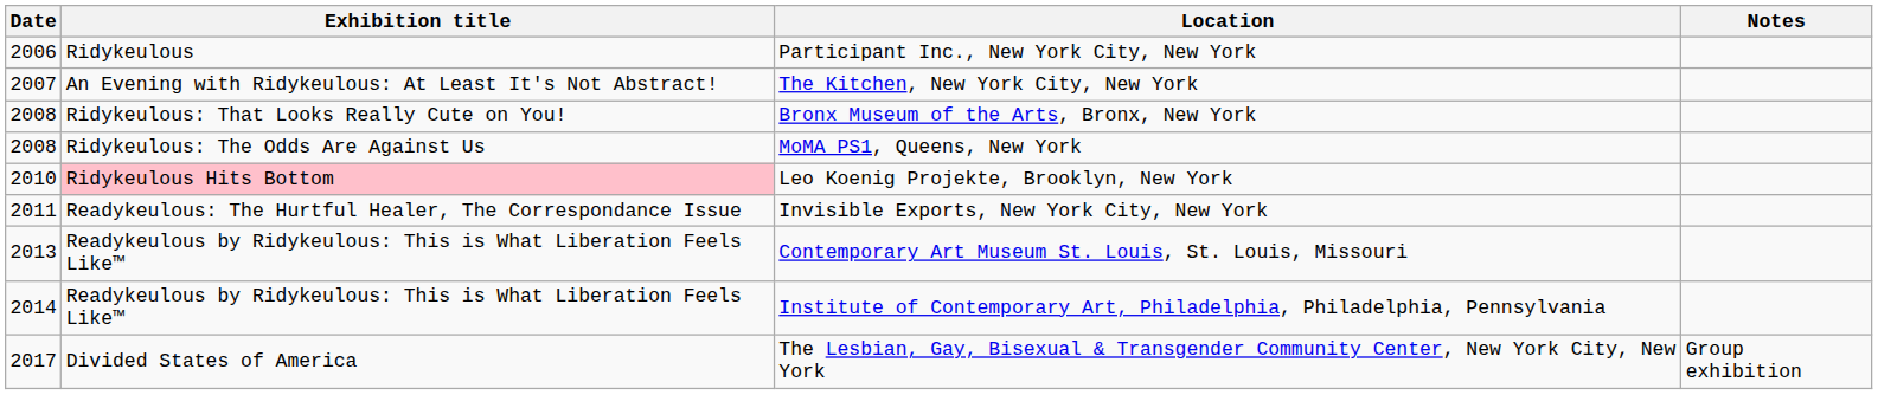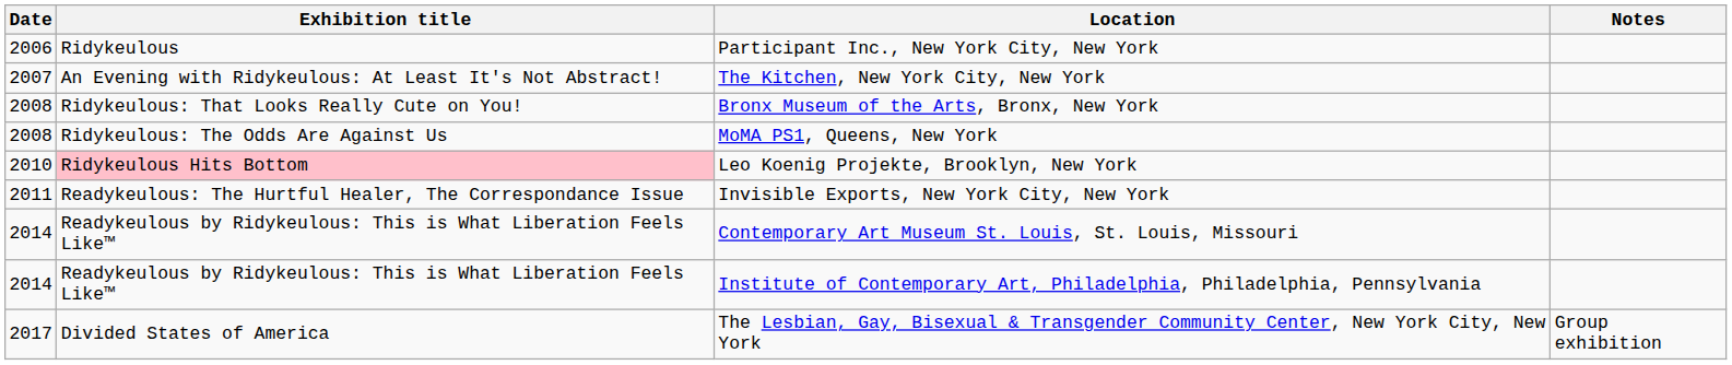 <table class="wikitable sortable">
 <tr>
 <th>Date</th>
 <th>Exhibition title</th>
 <th>Location</th>
 <th>Notes</th>
 </tr>
 <tr>
 <td>2006</td>
 <td>Ridykeulous</td>
 <td>Participant Inc., New York City, New York</td>
 <td></td>
 </tr>
 <tr>
 <td>2007</td>
 <td>An Evening with Ridykeulous: At Least It's Not Abstract!</td>
 <td><a href='#'>The Kitchen</a>, New York City, New York</td>
 <td></td>
 </tr>
 <tr>
 <td>2008</td>
 <td>Ridykeulous: That Looks Really Cute on You!</td>
 <td><a href='#'>Bronx Museum of the Arts</a>, Bronx, New York</td>
 <td></td>
 </tr>
 <tr>
 <td>2008</td>
 <td>Ridykeulous: The Odds Are Against Us</td>
 <td><a href='#'>MoMA PS1</a>, Queens, New York</td>
 <td></td>
 </tr>
 <tr>
 <td>2010</td>
 <td style="background: pink;">Ridykeulous Hits Bottom</td>
 <td>Leo Koenig Projekte, Brooklyn, New York</td>
 <td></td>
 </tr>
 <tr>
 <td>2011</td>
 <td>Readykeulous: The Hurtful Healer, The Correspondance Issue</td>
 <td>Invisible Exports, New York City, New York</td>
 <td></td>
 </tr>
 <tr>
-<td>2013</td>
+<td>2014</td>
 <td>Readykeulous by Ridykeulous: This is What Liberation Feels Like™</td>
 <td><a href='#'>Contemporary Art Museum St. Louis</a>, St. Louis, Missouri</td>
 <td></td>
 </tr>
 <tr>
 <td>2014</td>
 <td>Readykeulous by Ridykeulous: This is What Liberation Feels Like™</td>
 <td><a href='#'>Institute of Contemporary Art, Philadelphia</a>, Philadelphia, Pennsylvania</td>
 <td></td>
 </tr>
 <tr>
 <td>2017</td>
 <td>Divided States of America</td>
 <td>The <a href='#'>Lesbian, Gay, Bisexual & Transgender Community Center</a>, New York City, New York</td>
 <td>Group exhibition</td>
 </tr>
 </table>
